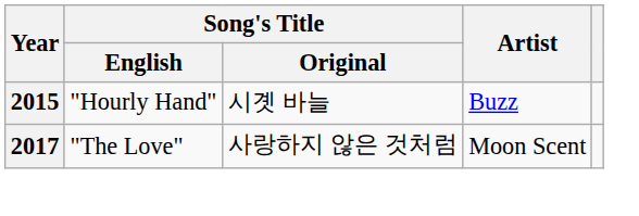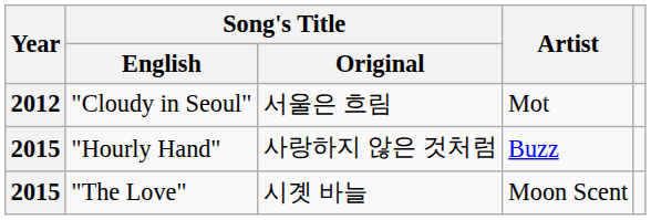 <table class="wikitable sortable plainrowheaders">
 <tr>
 <th rowspan="2" scope="col">Year</th>
 <th colspan="2" scope="col">Song's Title</th>
 <th rowspan="2" scope="col">Artist</th>
 <th rowspan="2" scope="col" class="unsortable"></th>
 </tr>
 <tr>
 <th scope="col">English</th>
 <th scope="col">Original</th>
 </tr>
 <tr>
+<th scope="row">2012</th>
+<td>"Cloudy in Seoul"</td>
+<td>서울은 흐림</td>
+<td>Mot</td>
+<td></td>
+</tr>
+<tr>
 <th scope="row">2015</th>
 <td>"Hourly Hand"</td>
-<td>시곗 바늘</td>
+<td>사랑하지 않은 것처럼</td>
 <td><a href='#'>Buzz</a></td>
 <td></td>
 </tr>
 <tr>
-<th scope="row">2017</th>
+<th scope="row">2015</th>
 <td>"The Love"</td>
-<td>사랑하지 않은 것처럼</td>
+<td>시곗 바늘</td>
 <td>Moon Scent</td>
 <td></td>
 </tr>
 </table>
